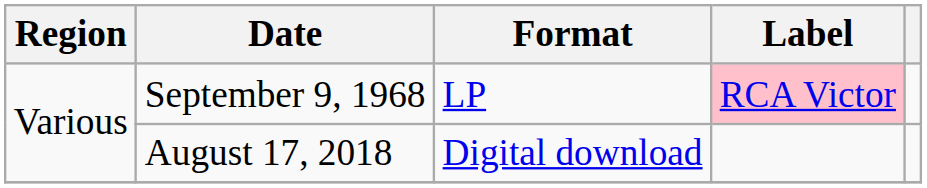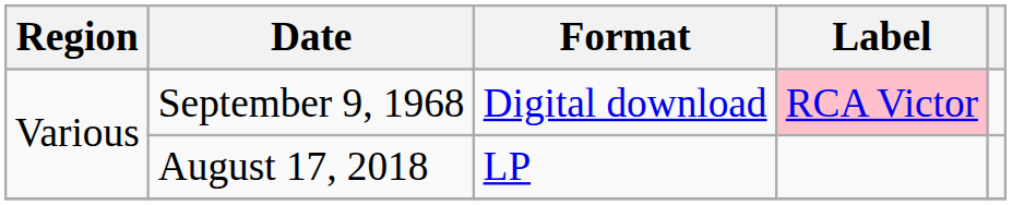 <table class="wikitable plainrowheaders">
 <tr>
 <th scope="col">Region</th>
 <th scope="col">Date</th>
 <th scope="col">Format</th>
 <th scope="col">Label</th>
 <th scope="col"></th>
 </tr>
 <tr>
 <td rowspan = "2">Various</td>
 <td>September 9, 1968</td>
-<td><a href='#'>LP</a></td>
+<td><a href='#'>Digital download</a></td>
 <td style="background: pink;"><a href='#'>RCA Victor</a></td>
 <td></td>
 </tr>
 <tr>
 <td>August 17, 2018</td>
-<td><a href='#'>Digital download</a></td>
+<td><a href='#'>LP</a></td>
 <td></td>
 <td></td>
 </tr>
 <tr>
 </tr>
 </table>
